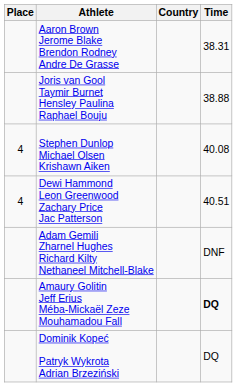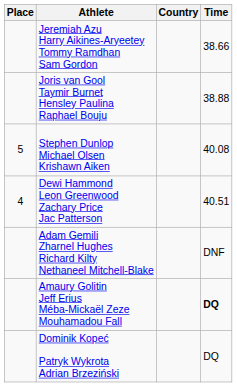 <table class="wikitable">
 <tr>
 <th>Place</th>
 <th>Athlete</th>
 <th>Country</th>
 <th>Time</th>
 </tr>
 <tr>
 <td align=center></td>
-<td><a href='#'>Aaron Brown</a><br><a href='#'>Jerome Blake</a><br><a href='#'>Brendon Rodney</a><br><a href='#'>Andre De Grasse</a></td>
+<td><a href='#'>Jeremiah Azu</a><br><a href='#'>Harry Aikines-Aryeetey</a><br><a href='#'>Tommy Ramdhan</a><br><a href='#'>Sam Gordon</a></td>
 <td></td>
-<td>38.31</td>
+<td>38.66</td>
 </tr>
 <tr>
 <td align=center></td>
 <td><a href='#'>Joris van Gool</a><br><a href='#'>Taymir Burnet</a><br><a href='#'>Hensley Paulina</a><br><a href='#'>Raphael Bouju</a></td>
 <td></td>
 <td>38.88</td>
 </tr>
 <tr>
-<td align=center>4</td>
+<td align=center>5</td>
 <td><br><a href='#'>Stephen Dunlop</a><br><a href='#'>Michael Olsen</a><br><a href='#'>Krishawn Aiken</a></td>
 <td></td>
 <td>40.08</td>
 </tr>
 <tr>
 <td align=center>4</td>
 <td><a href='#'>Dewi Hammond</a><br><a href='#'>Leon Greenwood</a><br><a href='#'>Zachary Price</a><br><a href='#'>Jac Patterson</a></td>
 <td></td>
 <td>40.51</td>
 </tr>
 <tr>
 <td align=center></td>
 <td><a href='#'>Adam Gemili</a><br><a href='#'>Zharnel Hughes</a><br><a href='#'>Richard Kilty</a><br><a href='#'>Nethaneel Mitchell-Blake</a></td>
 <td></td>
 <td>DNF</td>
 </tr>
 <tr>
 <td align=center></td>
 <td><a href='#'>Amaury Golitin</a><br><a href='#'>Jeff Erius</a><br><a href='#'>Méba-Mickaël Zeze</a><br><a href='#'>Mouhamadou Fall</a></td>
 <td></td>
 <td><strong>DQ</strong></td>
 </tr>
 <tr>
 <td align=center></td>
 <td><a href='#'>Dominik Kopeć</a><br><br><a href='#'>Patryk Wykrota</a><br><a href='#'>Adrian Brzeziński</a></td>
 <td></td>
 <td>DQ</td>
 </tr>
 </table>
